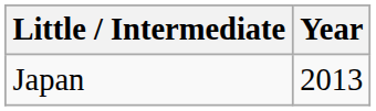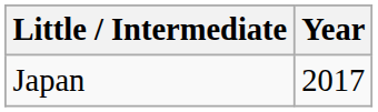 <table class="wikitable">
 <tr>
 <th>Little / Intermediate</th>
 <th>Year</th>
 </tr>
 <tr>
 <td> Japan</td>
-<td>2013</td>
+<td>2017</td>
 </tr>
 </table>
